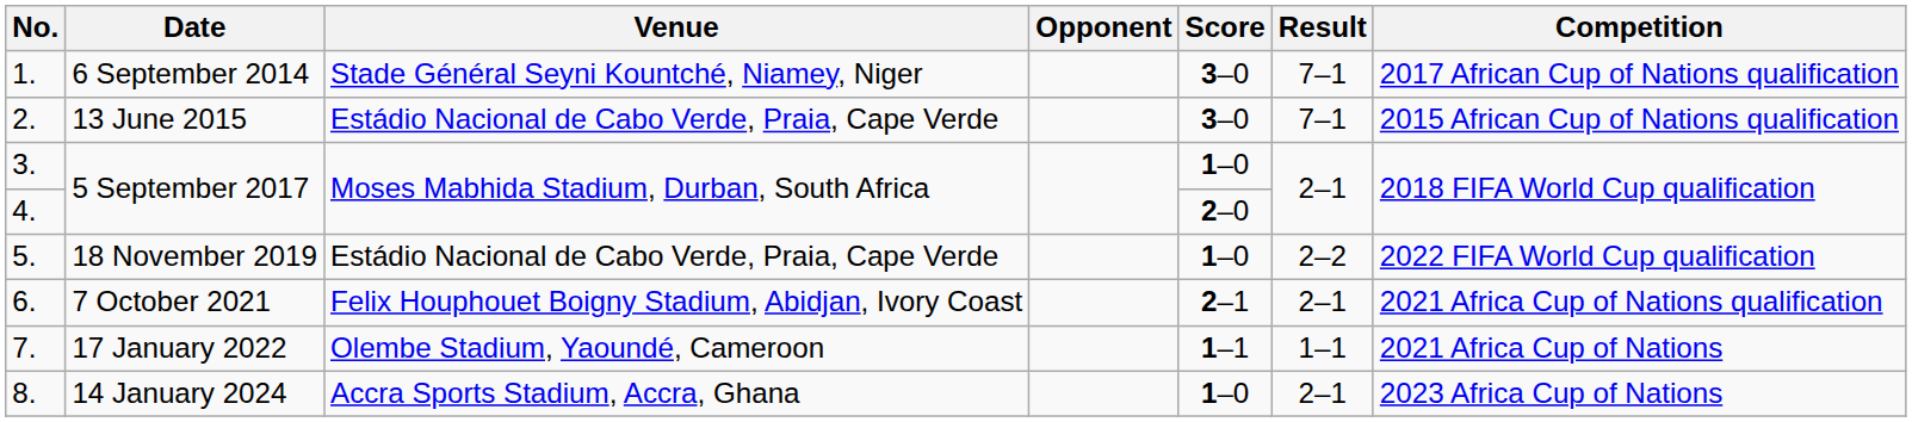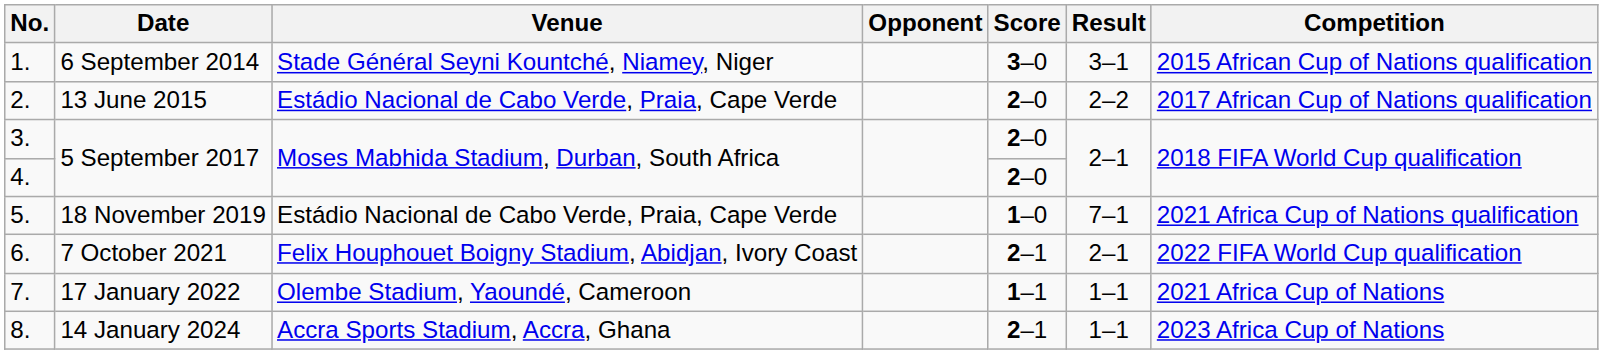 <table class="wikitable" border="1">
 <tr>
 <th>No.</th>
 <th>Date</th>
 <th>Venue</th>
 <th>Opponent</th>
 <th>Score</th>
 <th>Result</th>
 <th>Competition</th>
 </tr>
 <tr>
 <td>1.</td>
 <td>6 September 2014</td>
 <td><a href='#'>Stade Général Seyni Kountché</a>, <a href='#'>Niamey</a>, Niger</td>
 <td></td>
 <td align=center><strong>3</strong>–0</td>
-<td align=center>7–1</td>
-<td><a href='#'>2017 African Cup of Nations qualification</a></td>
+<td align=center>3–1</td>
+<td><a href='#'>2015 African Cup of Nations qualification</a></td>
 </tr>
 <tr>
 <td>2.</td>
 <td>13 June 2015</td>
 <td><a href='#'>Estádio Nacional de Cabo Verde</a>, <a href='#'>Praia</a>, Cape Verde</td>
 <td></td>
-<td align=center><strong>3</strong>–0</td>
-<td align=center>7–1</td>
-<td><a href='#'>2015 African Cup of Nations qualification</a></td>
+<td align=center><strong>2</strong>–0</td>
+<td align=center>2–2</td>
+<td><a href='#'>2017 African Cup of Nations qualification</a></td>
 </tr>
 <tr>
 <td>3.</td>
 <td rowspan=2>5 September 2017</td>
 <td rowspan=2><a href='#'>Moses Mabhida Stadium</a>, <a href='#'>Durban</a>, South Africa</td>
 <td rowspan=2></td>
-<td align=center><strong>1</strong>–0</td>
+<td align=center><strong>2</strong>–0</td>
 <td rowspan=2 align=center>2–1</td>
 <td rowspan=2><a href='#'>2018 FIFA World Cup qualification</a></td>
 </tr>
 <tr>
 <td>4.</td>
 <td align=center><strong>2</strong>–0</td>
 </tr>
 <tr>
 <td>5.</td>
 <td>18 November 2019</td>
 <td>Estádio Nacional de Cabo Verde, Praia, Cape Verde</td>
 <td></td>
 <td align=center><strong>1</strong>–0</td>
-<td align=center>2–2</td>
-<td><a href='#'>2022 FIFA World Cup qualification</a></td>
+<td align=center>7–1</td>
+<td><a href='#'>2021 Africa Cup of Nations qualification</a></td>
 </tr>
 <tr>
 <td>6.</td>
 <td>7 October 2021</td>
 <td><a href='#'>Felix Houphouet Boigny Stadium</a>, <a href='#'>Abidjan</a>, Ivory Coast</td>
 <td></td>
 <td align=center><strong>2</strong>–1</td>
 <td align=center>2–1</td>
-<td><a href='#'>2021 Africa Cup of Nations qualification</a></td>
+<td><a href='#'>2022 FIFA World Cup qualification</a></td>
 </tr>
 <tr>
 <td>7.</td>
 <td>17 January 2022</td>
 <td><a href='#'>Olembe Stadium</a>, <a href='#'>Yaoundé</a>, Cameroon</td>
 <td></td>
 <td align=center><strong>1</strong>–1</td>
 <td align=center>1–1</td>
 <td><a href='#'>2021 Africa Cup of Nations</a></td>
 </tr>
 <tr>
 <td>8.</td>
 <td>14 January 2024</td>
 <td><a href='#'>Accra Sports Stadium</a>, <a href='#'>Accra</a>, Ghana</td>
 <td></td>
-<td align=center><strong>1</strong>–0</td>
-<td align=center>2–1</td>
+<td align=center><strong>2</strong>–1</td>
+<td align=center>1–1</td>
 <td><a href='#'>2023 Africa Cup of Nations</a></td>
 </tr>
 </table>
